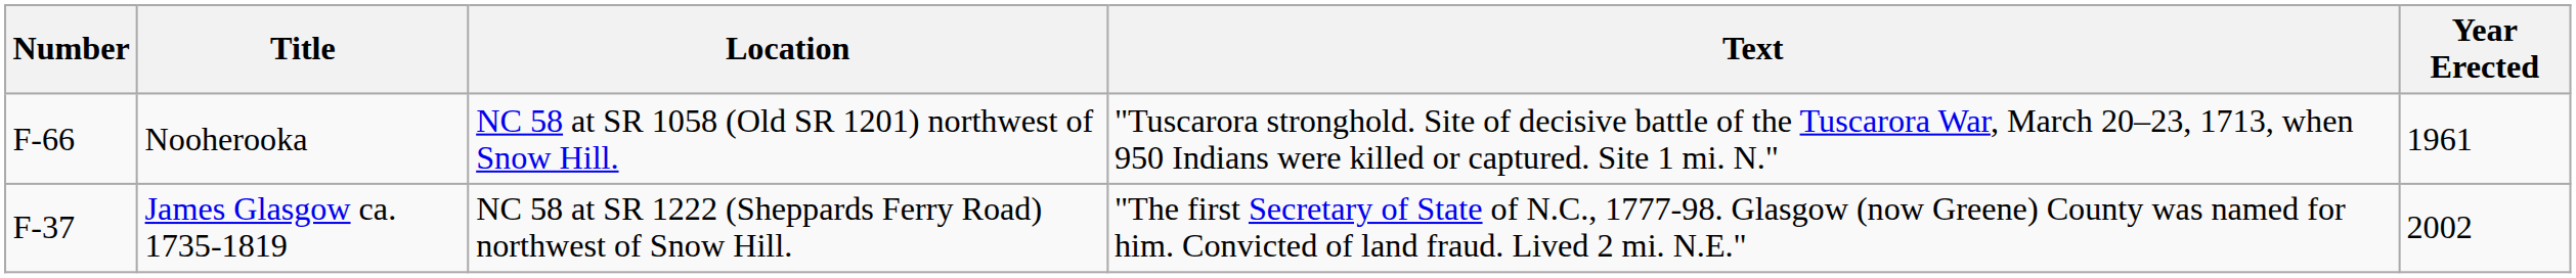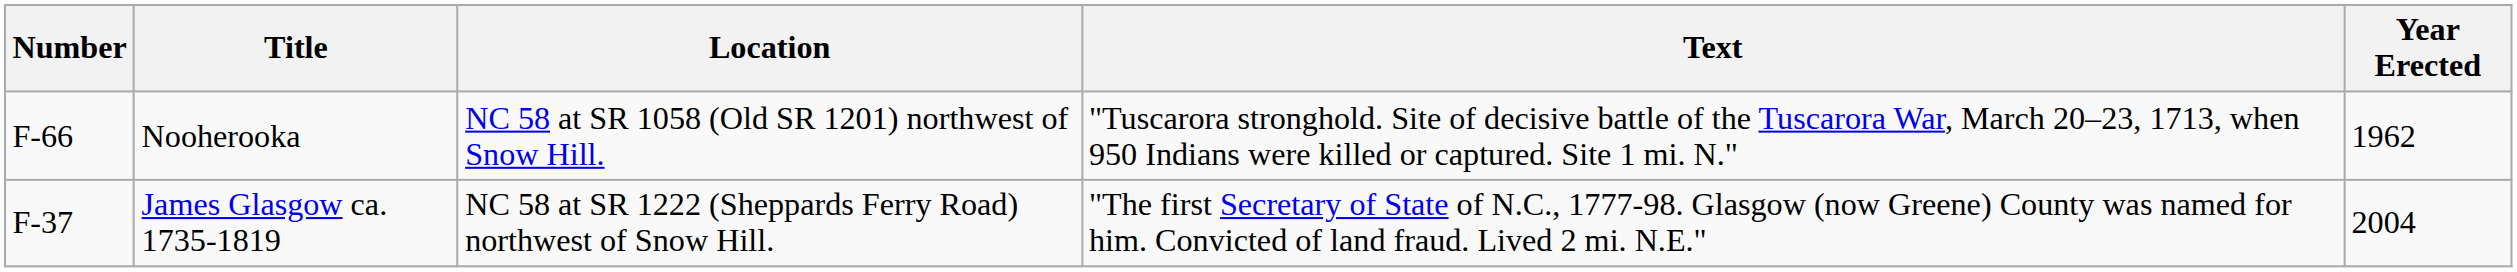 <table class="wikitable">
 <tr>
 <th>Number</th>
 <th>Title</th>
 <th>Location</th>
 <th>Text</th>
 <th>Year Erected</th>
 </tr>
 <tr>
 <td>F-66</td>
 <td>Nooherooka</td>
 <td><a href='#'>NC 58</a> at SR 1058 (Old SR 1201) northwest of <a href='#'>Snow Hill.</a></td>
 <td>"Tuscarora stronghold. Site of decisive battle of the <a href='#'>Tuscarora War</a>, March 20–23, 1713, when 950 Indians were killed or captured. Site 1 mi. N."</td>
-<td>1961</td>
+<td>1962</td>
 </tr>
 <tr>
 <td>F-37</td>
 <td><a href='#'>James Glasgow</a> ca. 1735-1819</td>
 <td>NC 58 at SR 1222 (Sheppards Ferry Road) northwest of Snow Hill.</td>
 <td>"The first <a href='#'>Secretary of State</a> of N.C., 1777-98. Glasgow (now Greene) County was named for him. Convicted of land fraud. Lived 2 mi. N.E."</td>
-<td>2002</td>
+<td>2004</td>
 </tr>
 </table>
